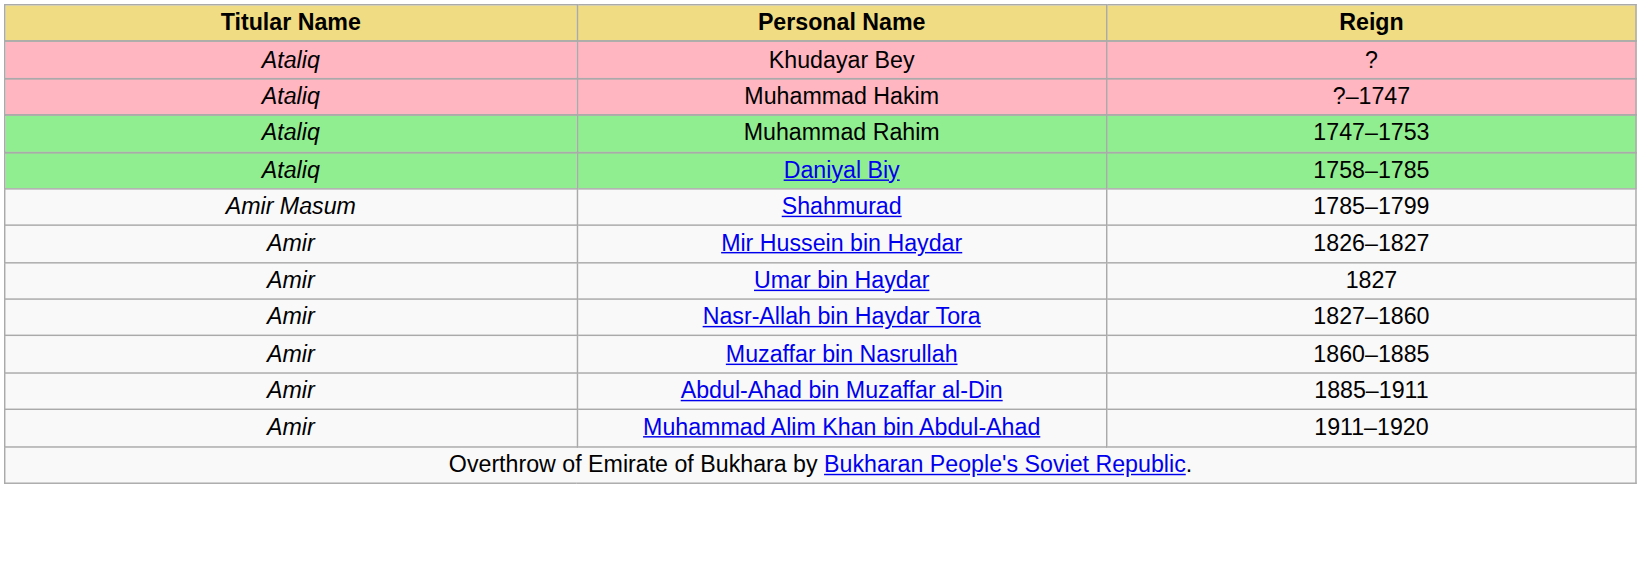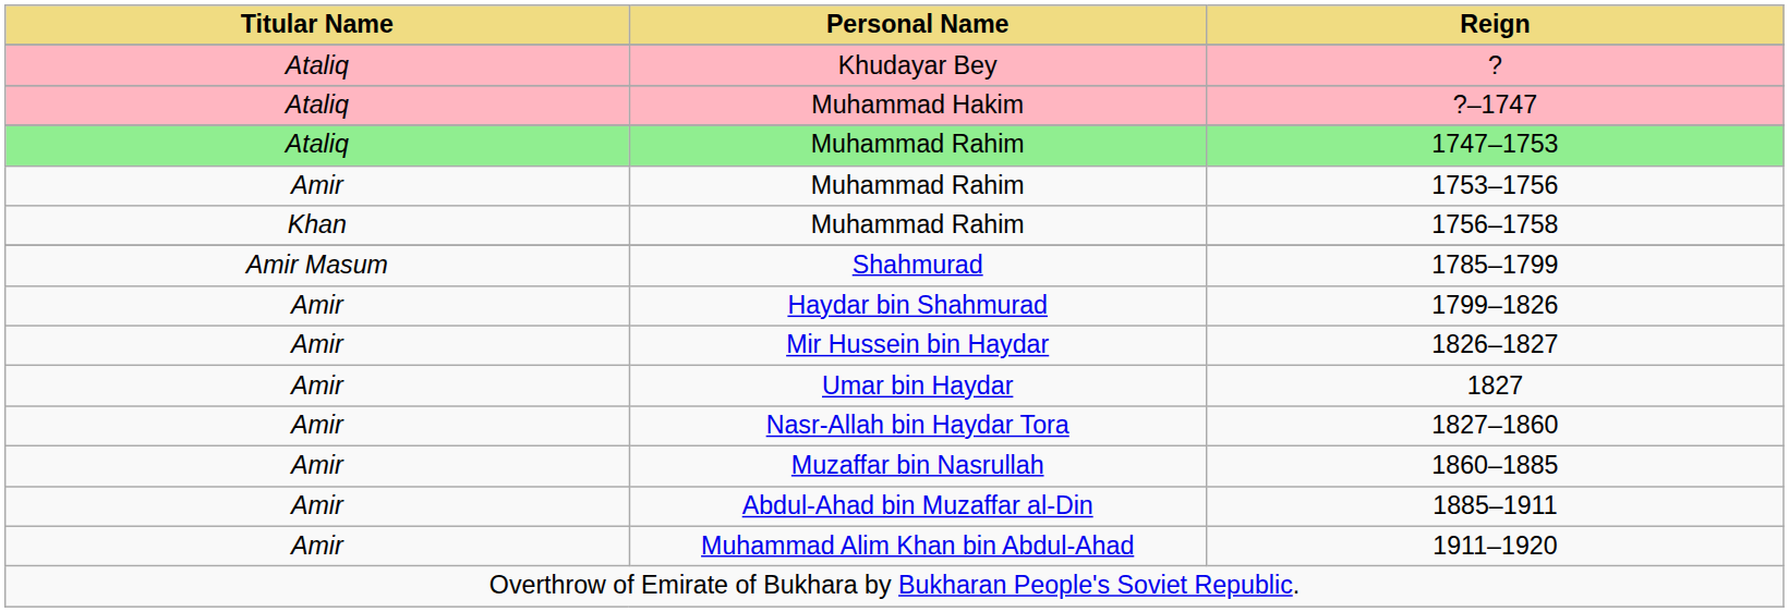 <table class="wikitable" style="text-align:center">
 <tr>
 <th style="background-color:#F0DC82" width=27%>Titular Name</th>
 <th style="background-color:#F0DC82" width=25%>Personal Name</th>
 <th style="background-color:#F0DC82" width=25%>Reign</th>
 </tr>
 <tr>
 </tr>
 <tr style="background:lightpink">
 <td><em>Ataliq</em><br></td>
 <td>Khudayar Bey<br></td>
 <td>?</td>
 </tr>
 <tr>
 </tr>
 <tr style="background:lightpink">
 <td><em>Ataliq</em><br></td>
 <td>Muhammad Hakim<br></td>
 <td>?–1747</td>
 </tr>
 <tr>
 </tr>
 <tr style="background:lightgreen">
 <td><em>Ataliq</em><br></td>
 <td>Muhammad Rahim<br></td>
 <td>1747–1753</td>
 </tr>
 <tr>
+<td><em>Amir</em><br></td>
+<td>Muhammad Rahim<br></td>
+<td>1753–1756</td>
 </tr>
-<tr style="background:lightgreen">
-<td><em>Ataliq</em><br></td>
-<td><a href='#'>Daniyal Biy</a><br></td>
-<td>1758–1785</td>
+<tr>
+<td><em>Khan</em><br></td>
+<td>Muhammad Rahim<br></td>
+<td>1756–1758</td>
+</tr>
+<tr>
 </tr>
 <tr>
 <td><em>Amir Masum</em><br></td>
 <td><a href='#'>Shahmurad</a><br></td>
 <td>1785–1799</td>
+</tr>
+<tr>
+<td><em>Amir</em><br></td>
+<td><a href='#'>Haydar bin Shahmurad</a><br></td>
+<td>1799–1826</td>
 </tr>
 <tr>
 <td><em>Amir</em><br></td>
 <td><a href='#'>Mir Hussein bin Haydar</a><br></td>
 <td>1826–1827</td>
 </tr>
 <tr>
 <td><em>Amir</em><br></td>
 <td><a href='#'>Umar bin Haydar</a><br></td>
 <td>1827</td>
 </tr>
 <tr>
 <td><em>Amir</em><br></td>
 <td><a href='#'>Nasr-Allah bin Haydar Tora</a><br> </td>
 <td>1827–1860</td>
 </tr>
 <tr>
 <td><em>Amir</em><br></td>
 <td><a href='#'>Muzaffar bin Nasrullah</a><br></td>
 <td>1860–1885</td>
 </tr>
 <tr>
 <td><em>Amir</em><br></td>
 <td><a href='#'>Abdul-Ahad bin Muzaffar al-Din</a><br></td>
 <td>1885–1911</td>
 </tr>
 <tr>
 <td><em>Amir</em><br></td>
 <td><a href='#'>Muhammad Alim Khan bin Abdul-Ahad</a><br></td>
 <td>1911–1920</td>
 </tr>
 <tr>
 <td colspan="3">Overthrow of Emirate of Bukhara by <a href='#'>Bukharan People's Soviet Republic</a>.</td>
 </tr>
 </table>
